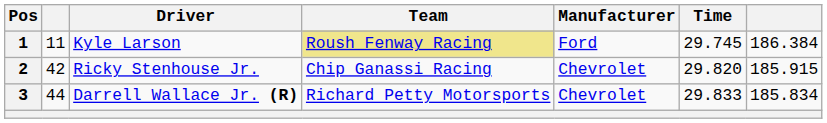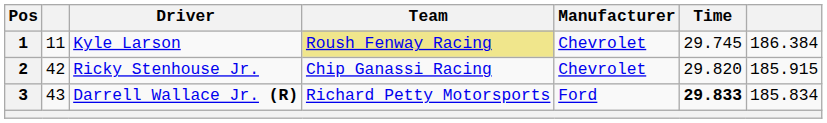 <table class="wikitable" style="font-size:95%">
 <tr>
 <th>Pos</th>
 <th></th>
 <th>Driver</th>
 <th>Team</th>
 <th>Manufacturer</th>
 <th>Time</th>
 <th></th>
 </tr>
 <tr>
 <th>1</th>
 <td>11</td>
 <td><a href='#'>Kyle Larson</a></td>
 <td style="background: khaki;"><a href='#'>Roush Fenway Racing</a></td>
-<td><a href='#'>Ford</a></td>
+<td><a href='#'>Chevrolet</a></td>
 <td>29.745</td>
 <td>186.384</td>
 </tr>
 <tr>
 <th>2</th>
 <td>42</td>
 <td><a href='#'>Ricky Stenhouse Jr.</a></td>
 <td><a href='#'>Chip Ganassi Racing</a></td>
 <td><a href='#'>Chevrolet</a></td>
 <td>29.820</td>
 <td>185.915</td>
 </tr>
 <tr>
 <th>3</th>
-<td>44</td>
+<td>43</td>
 <td><a href='#'>Darrell Wallace Jr.</a> <strong>(R)</strong></td>
 <td><a href='#'>Richard Petty Motorsports</a></td>
-<td><a href='#'>Chevrolet</a></td>
-<td>29.833</td>
+<td><a href='#'>Ford</a></td>
+<td><strong>29.833</strong></td>
 <td>185.834</td>
 </tr>
 <tr>
 <th colspan="7"></th>
 </tr>
 </table>
